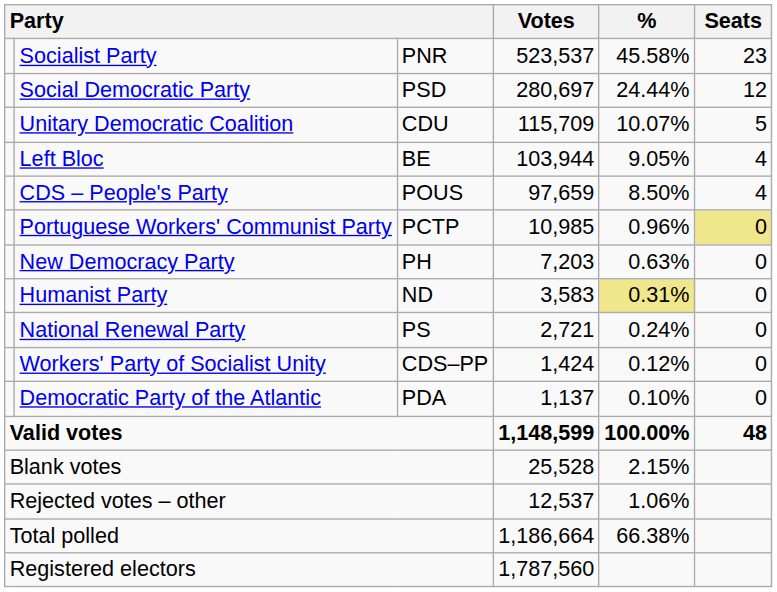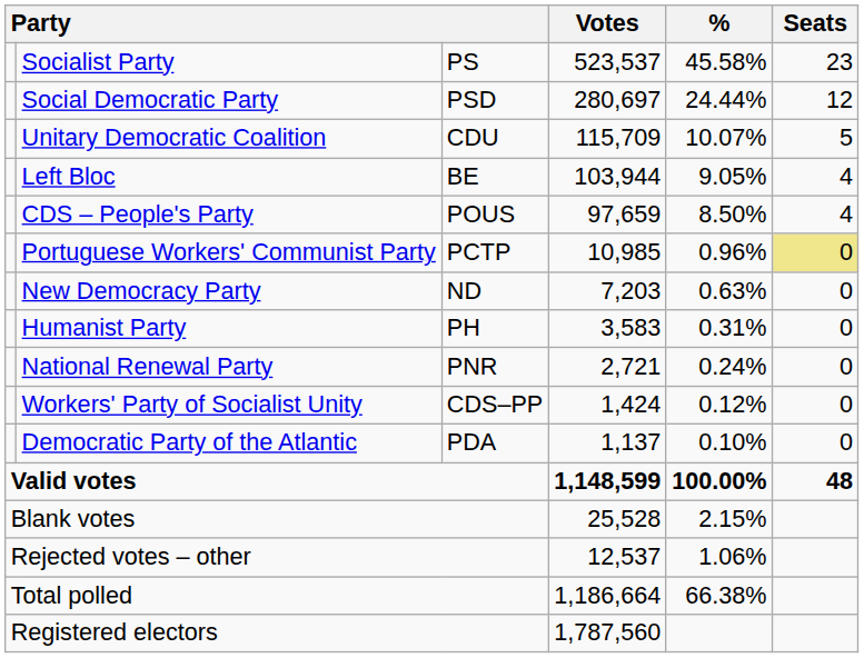 <table class="wikitable" border="1" style="text-align:right;">
 <tr>
 <th style="text-align:left;" colspan=3>Party</th>
 <th align=center width="50">Votes</th>
 <th align=center width="50">%</th>
 <th align=center width="50">Seats</th>
 </tr>
 <tr>
 <td></td>
 <td align=left><a href='#'>Socialist Party</a></td>
-<td align=left>PNR</td>
+<td align=left>PS</td>
 <td>523,537</td>
 <td>45.58%</td>
 <td>23</td>
 </tr>
 <tr>
 <td></td>
 <td align=left><a href='#'>Social Democratic Party</a></td>
 <td align=left>PSD</td>
 <td>280,697</td>
 <td>24.44%</td>
 <td>12</td>
 </tr>
 <tr>
 <td></td>
 <td align=left style="white-space: nowrap;"><a href='#'>Unitary Democratic Coalition</a></td>
 <td align=left>CDU</td>
 <td>115,709</td>
 <td>10.07%</td>
 <td>5</td>
 </tr>
 <tr>
 <td></td>
 <td align=left><a href='#'>Left Bloc</a></td>
 <td align=left>BE</td>
 <td>103,944</td>
 <td>9.05%</td>
 <td>4</td>
 </tr>
 <tr>
 <td></td>
 <td align=left><a href='#'>CDS – People's Party</a></td>
 <td align=left>POUS</td>
 <td>97,659</td>
 <td>8.50%</td>
 <td>4</td>
 </tr>
 <tr>
 <td></td>
 <td align=left><a href='#'>Portuguese Workers' Communist Party</a></td>
 <td align=left>PCTP</td>
 <td>10,985</td>
 <td>0.96%</td>
 <td style="background: khaki;">0</td>
 </tr>
 <tr>
 <td></td>
 <td align=left><a href='#'>New Democracy Party</a></td>
-<td align=left>PH</td>
+<td align=left>ND</td>
 <td>7,203</td>
 <td>0.63%</td>
 <td>0</td>
 </tr>
 <tr>
 <td></td>
 <td align=left><a href='#'>Humanist Party</a></td>
-<td align=left>ND</td>
+<td align=left>PH</td>
 <td>3,583</td>
-<td style="background: khaki;">0.31%</td>
+<td>0.31%</td>
 <td>0</td>
 </tr>
 <tr>
 <td></td>
 <td align=left><a href='#'>National Renewal Party</a></td>
-<td align=left>PS</td>
+<td align=left>PNR</td>
 <td>2,721</td>
 <td>0.24%</td>
 <td>0</td>
 </tr>
 <tr>
 <td></td>
 <td align=left><a href='#'>Workers' Party of Socialist Unity</a></td>
 <td align=left style="white-space: nowrap;">CDS–PP</td>
 <td>1,424</td>
 <td>0.12%</td>
 <td>0</td>
 </tr>
 <tr>
 <td></td>
 <td align=left><a href='#'>Democratic Party of the Atlantic</a></td>
 <td align=left>PDA</td>
 <td>1,137</td>
 <td>0.10%</td>
 <td>0</td>
 </tr>
 <tr style="font-weight:bold">
 <td align=left colspan=3>Valid votes</td>
 <td>1,148,599</td>
 <td>100.00%</td>
 <td>48</td>
 </tr>
 <tr>
 <td align=left colspan=3>Blank votes</td>
 <td>25,528</td>
 <td>2.15%</td>
 <td></td>
 </tr>
 <tr>
 <td align=left colspan=3>Rejected votes – other</td>
 <td>12,537</td>
 <td>1.06%</td>
 <td></td>
 </tr>
 <tr>
 <td align=left colspan=3>Total polled</td>
 <td>1,186,664</td>
 <td>66.38%</td>
 <td></td>
 </tr>
 <tr>
 <td align=left colspan=3>Registered electors</td>
 <td>1,787,560</td>
 <td></td>
 <td></td>
 </tr>
 </table>
